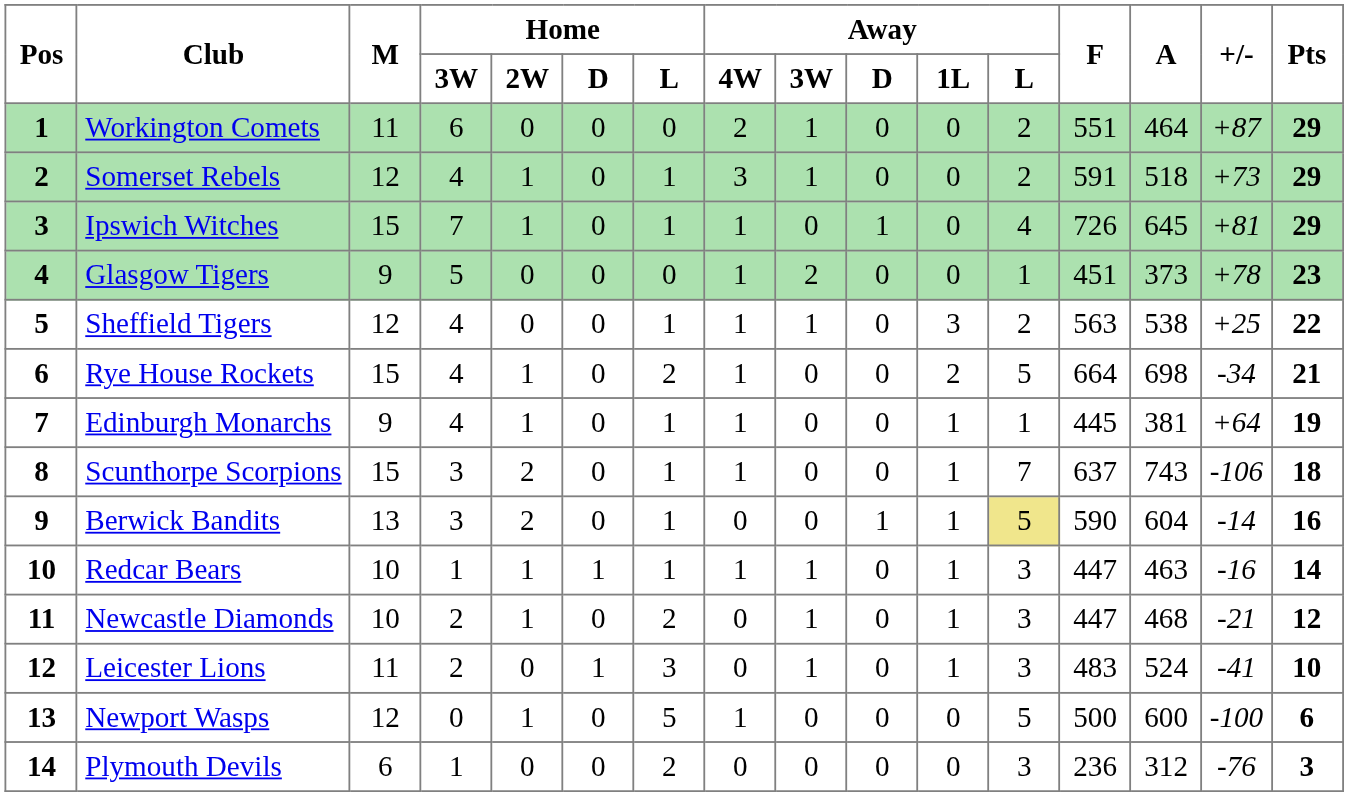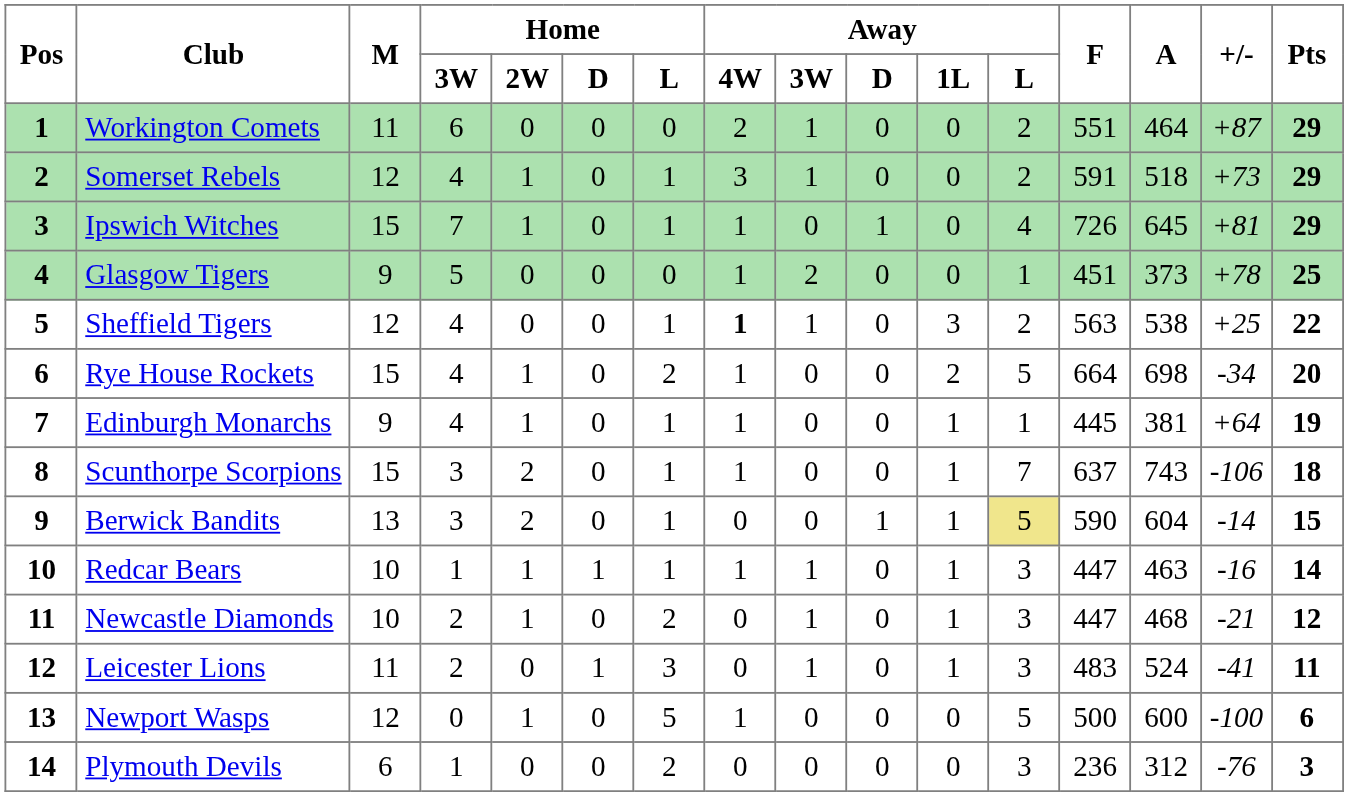 <table class="toccolours" border="1" cellpadding="4" cellspacing="0" style="border-collapse: collapse; margin: 1em auto 1em auto;">
 <tr>
 <th width=30 rowspan=2>Pos</th>
 <th rowspan=2>Club</th>
 <th rowspan=2 width=30>M</th>
 <th colspan=4>Home</th>
 <th colspan=5>Away</th>
 <th rowspan=2 width=30>F</th>
 <th width=30 rowspan=2>A</th>
 <th rowspan=2>+/-</th>
 <th width=30 rowspan=2>Pts</th>
 </tr>
 <tr>
 <th width=30>3W</th>
 <th width=30>2W</th>
 <th width=30>D</th>
 <th width=30>L</th>
 <th width=30>4W</th>
 <th width=30>3W</th>
 <th width=30>D</th>
 <th width=30>1L</th>
 <th width=30>L</th>
 </tr>
 <tr align=center | style="background:#ACE1AF">
 <th>1</th>
 <td align=left><a href='#'>Workington Comets</a></td>
 <td>11</td>
 <td>6</td>
 <td>0</td>
 <td>0</td>
 <td>0</td>
 <td>2</td>
 <td>1</td>
 <td>0</td>
 <td>0</td>
 <td>2</td>
 <td>551</td>
 <td>464</td>
 <td><em>+87</em></td>
 <td><strong>29</strong></td>
 </tr>
 <tr align=center | style="background:#ACE1AF">
 <th>2</th>
 <td align=left><a href='#'>Somerset Rebels</a></td>
 <td>12</td>
 <td>4</td>
 <td>1</td>
 <td>0</td>
 <td>1</td>
 <td>3</td>
 <td>1</td>
 <td>0</td>
 <td>0</td>
 <td>2</td>
 <td>591</td>
 <td>518</td>
 <td><em>+73</em></td>
 <td><strong>29</strong></td>
 </tr>
 <tr align=center | style="background:#ACE1AF">
 <th>3</th>
 <td align=left><a href='#'>Ipswich Witches</a></td>
 <td>15</td>
 <td>7</td>
 <td>1</td>
 <td>0</td>
 <td>1</td>
 <td>1</td>
 <td>0</td>
 <td>1</td>
 <td>0</td>
 <td>4</td>
 <td>726</td>
 <td>645</td>
 <td><em>+81</em></td>
 <td><strong>29</strong></td>
 </tr>
 <tr align=center | style="background:#ACE1AF">
 <th>4</th>
 <td align=left><a href='#'>Glasgow Tigers</a></td>
 <td>9</td>
 <td>5</td>
 <td>0</td>
 <td>0</td>
 <td>0</td>
 <td>1</td>
 <td>2</td>
 <td>0</td>
 <td>0</td>
 <td>1</td>
 <td>451</td>
 <td>373</td>
 <td><em>+78</em></td>
-<td><strong>23</strong></td>
+<td><strong>25</strong></td>
 </tr>
 <tr align=center>
 <th>5</th>
 <td align=left><a href='#'>Sheffield Tigers</a></td>
 <td>12</td>
 <td>4</td>
 <td>0</td>
 <td>0</td>
 <td>1</td>
-<td>1</td>
+<td><strong>1</strong></td>
 <td>1</td>
 <td>0</td>
 <td>3</td>
 <td>2</td>
 <td>563</td>
 <td>538</td>
 <td><em>+25</em></td>
 <td><strong>22</strong></td>
 </tr>
 <tr align=center |>
 <th>6</th>
 <td align=left><a href='#'>Rye House Rockets</a></td>
 <td>15</td>
 <td>4</td>
 <td>1</td>
 <td>0</td>
 <td>2</td>
 <td>1</td>
 <td>0</td>
 <td>0</td>
 <td>2</td>
 <td>5</td>
 <td>664</td>
 <td>698</td>
 <td><em>-34</em></td>
-<td><strong>21</strong></td>
+<td><strong>20</strong></td>
 </tr>
 <tr align=center>
 <th>7</th>
 <td align=left><a href='#'>Edinburgh Monarchs</a></td>
 <td>9</td>
 <td>4</td>
 <td>1</td>
 <td>0</td>
 <td>1</td>
 <td>1</td>
 <td>0</td>
 <td>0</td>
 <td>1</td>
 <td>1</td>
 <td>445</td>
 <td>381</td>
 <td><em>+64</em></td>
 <td><strong>19</strong></td>
 </tr>
 <tr align=center>
 <th>8</th>
 <td align=left><a href='#'>Scunthorpe Scorpions</a></td>
 <td>15</td>
 <td>3</td>
 <td>2</td>
 <td>0</td>
 <td>1</td>
 <td>1</td>
 <td>0</td>
 <td>0</td>
 <td>1</td>
 <td>7</td>
 <td>637</td>
 <td>743</td>
 <td><em>-106</em></td>
 <td><strong>18</strong></td>
 </tr>
 <tr align=center |>
 <th>9</th>
 <td align=left><a href='#'>Berwick Bandits</a></td>
 <td>13</td>
 <td>3</td>
 <td>2</td>
 <td>0</td>
 <td>1</td>
 <td>0</td>
 <td>0</td>
 <td>1</td>
 <td>1</td>
 <td style="background: khaki;">5</td>
 <td>590</td>
 <td>604</td>
 <td><em>-14</em></td>
-<td><strong>16</strong></td>
+<td><strong>15</strong></td>
 </tr>
 <tr align=center |>
 <th>10</th>
 <td align=left><a href='#'>Redcar Bears</a></td>
 <td>10</td>
 <td>1</td>
 <td>1</td>
 <td>1</td>
 <td>1</td>
 <td>1</td>
 <td>1</td>
 <td>0</td>
 <td>1</td>
 <td>3</td>
 <td>447</td>
 <td>463</td>
 <td><em>-16</em></td>
 <td><strong>14</strong></td>
 </tr>
 <tr align=center |>
 <th>11</th>
 <td align=left><a href='#'>Newcastle Diamonds</a></td>
 <td>10</td>
 <td>2</td>
 <td>1</td>
 <td>0</td>
 <td>2</td>
 <td>0</td>
 <td>1</td>
 <td>0</td>
 <td>1</td>
 <td>3</td>
 <td>447</td>
 <td>468</td>
 <td><em>-21</em></td>
 <td><strong>12</strong></td>
 </tr>
 <tr align=center |>
 <th>12</th>
 <td align=left><a href='#'>Leicester Lions</a></td>
 <td>11</td>
 <td>2</td>
 <td>0</td>
 <td>1</td>
 <td>3</td>
 <td>0</td>
 <td>1</td>
 <td>0</td>
 <td>1</td>
 <td>3</td>
 <td>483</td>
 <td>524</td>
 <td><em>-41</em></td>
-<td><strong>10</strong></td>
+<td><strong>11</strong></td>
 </tr>
 <tr align=center |>
 <th>13</th>
 <td align=left><a href='#'>Newport Wasps</a></td>
 <td>12</td>
 <td>0</td>
 <td>1</td>
 <td>0</td>
 <td>5</td>
 <td>1</td>
 <td>0</td>
 <td>0</td>
 <td>0</td>
 <td>5</td>
 <td>500</td>
 <td>600</td>
 <td><em>-100</em></td>
 <td><strong>6</strong></td>
 </tr>
 <tr align=center |>
 <th>14</th>
 <td align=left><a href='#'>Plymouth Devils</a></td>
 <td>6</td>
 <td>1</td>
 <td>0</td>
 <td>0</td>
 <td>2</td>
 <td>0</td>
 <td>0</td>
 <td>0</td>
 <td>0</td>
 <td>3</td>
 <td>236</td>
 <td>312</td>
 <td><em>-76</em></td>
 <td><strong>3</strong></td>
 </tr>
 </table>
